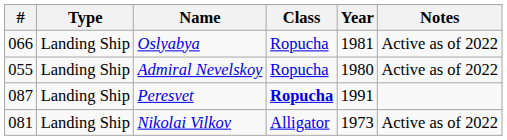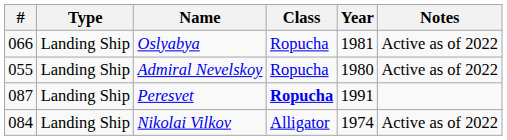 <table class="wikitable">
 <tr>
 <th>#</th>
 <th>Type</th>
 <th>Name</th>
 <th>Class</th>
 <th>Year</th>
 <th>Notes</th>
 </tr>
 <tr>
 <td>066</td>
 <td>Landing Ship</td>
 <td><em><a href='#'>Oslyabya</a></em></td>
 <td><a href='#'>Ropucha</a></td>
 <td>1981</td>
 <td>Active as of 2022</td>
 </tr>
 <tr>
 <td>055</td>
 <td>Landing Ship</td>
 <td><em><a href='#'>Admiral Nevelskoy</a></em></td>
 <td><a href='#'>Ropucha</a></td>
 <td>1980</td>
 <td>Active as of 2022</td>
 </tr>
 <tr>
 <td>087</td>
 <td>Landing Ship</td>
 <td><em><a href='#'>Peresvet</a></em></td>
 <td><strong><a href='#'>Ropucha</a></strong></td>
 <td>1991</td>
 <td></td>
 </tr>
 <tr>
-<td>081</td>
+<td>084</td>
 <td>Landing Ship</td>
 <td><em><a href='#'>Nikolai Vilkov</a></em></td>
 <td><a href='#'>Alligator</a></td>
-<td>1973</td>
+<td>1974</td>
 <td>Active as of 2022</td>
 </tr>
 </table>
